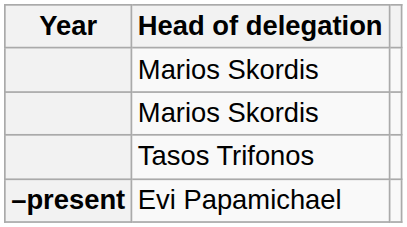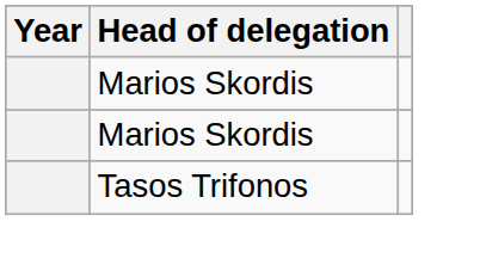 <table class="wikitable plainrowheaders">
 <tr>
 <th>Year</th>
 <th>Head of delegation</th>
 <th></th>
 </tr>
 <tr>
 <th scope="row"></th>
 <td>Marios Skordis</td>
 <td></td>
 </tr>
 <tr>
 <th scope="row"></th>
 <td>Marios Skordis</td>
 <td></td>
 </tr>
 <tr>
 <th scope="row"></th>
 <td>Tasos Trifonos</td>
 <td></td>
 </tr>
-<tr>
-<th scope="row">–present</th>
-<td>Evi Papamichael</td>
-<td></td>
-</tr>
 </table>
